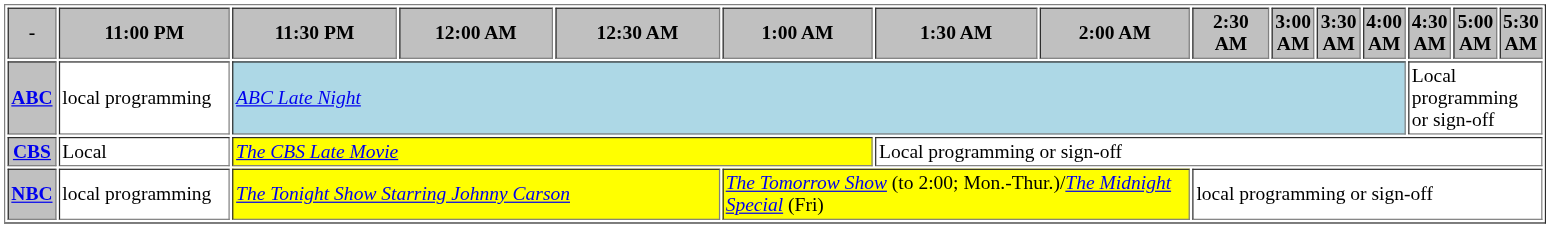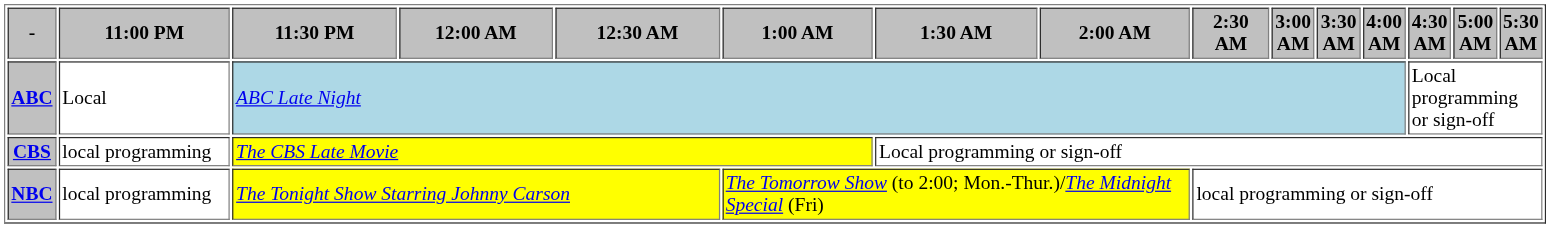 <table border="1" cellpadding="2">
 <tr>
 <th bgcolor="#C0C0C0">-</th>
 <th width="13%" bgcolor="#C0C0C0">11:00 PM</th>
 <th width="14%" bgcolor="#C0C0C0">11:30 PM</th>
 <th width="13%" bgcolor="#C0C0C0">12:00 AM</th>
 <th width="14%" bgcolor="#C0C0C0">12:30 AM</th>
 <th width="13%" bgcolor="#C0C0C0">1:00 AM</th>
 <th width="14%" bgcolor="#C0C0C0">1:30 AM</th>
 <th width="13%" bgcolor="#C0C0C0">2:00 AM</th>
 <th width="14%" bgcolor="#C0C0C0">2:30 AM</th>
 <th width="13%" bgcolor="#C0C0C0">3:00 AM</th>
 <th width="14%" bgcolor="#C0C0C0">3:30 AM</th>
 <th width="13%" bgcolor="#C0C0C0">4:00 AM</th>
 <th width="14%" bgcolor="#C0C0C0">4:30 AM</th>
 <th width="13%" bgcolor="#C0C0C0">5:00 AM</th>
 <th width="14%" bgcolor="#C0C0C0">5:30 AM</th>
 </tr>
 <tr>
 <th bgcolor="#C0C0C0"><a href='#'>ABC</a></th>
-<td bgcolor="white">local programming</td>
+<td bgcolor="white">Local</td>
 <td bgcolor="lightblue" colspan="10"><em><a href='#'>ABC Late Night</a></em></td>
 <td bgcolor="white" colspan="4">Local programming or sign-off</td>
 </tr>
 <tr>
 <th bgcolor="#C0C0C0"><a href='#'>CBS</a></th>
-<td bgcolor="white">Local</td>
+<td bgcolor="white">local programming</td>
 <td bgcolor="yellow" colspan="4"><em><a href='#'>The CBS Late Movie</a></em></td>
 <td bgcolor="white" colspan="10">Local programming or sign-off</td>
 </tr>
 <tr>
 <th bgcolor="#C0C0C0"><a href='#'>NBC</a></th>
 <td bgcolor="white">local programming</td>
 <td bgcolor="yellow" colspan="3"><em><a href='#'>The Tonight Show Starring Johnny Carson</a></em></td>
 <td bgcolor="yellow" colspan="3"><em><a href='#'>The Tomorrow Show</a></em> (to 2:00; Mon.-Thur.)/<a href='#'><em>The Midnight Special</em></a> (Fri)</td>
 <td bgcolor="white" colspan="7">local programming or sign-off</td>
 </tr>
 </table>
